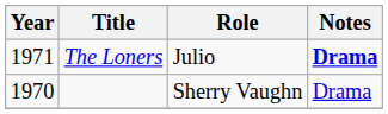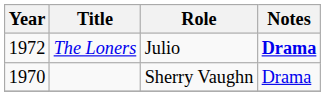 <table class = "wikitable sortable">
 <tr>
 <th>Year</th>
 <th>Title</th>
 <th>Role</th>
 <th class = "unsortable">Notes</th>
 </tr>
 <tr>
-<td>1971</td>
+<td>1972</td>
 <td><em><a href='#'>The Loners</a></em></td>
 <td>Julio</td>
 <td><strong><a href='#'>Drama</a></strong></td>
 </tr>
 <tr>
 <td>1970</td>
 <td><em></em></td>
 <td>Sherry Vaughn</td>
 <td><a href='#'>Drama</a></td>
 </tr>
 <tr>
 </tr>
 </table>
